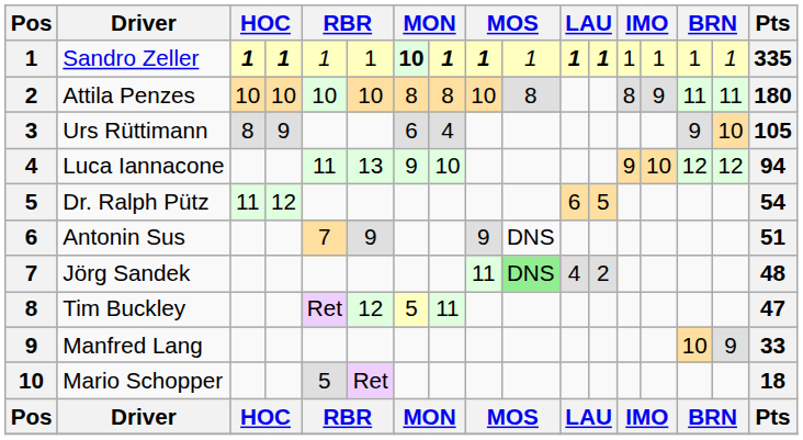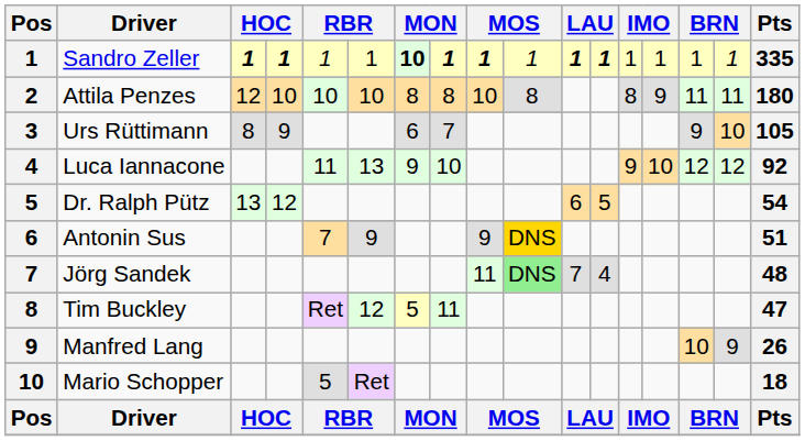 <table class="wikitable" style="font-size: 85%; text-align: center;">
 <tr valign="top">
 <th valign=middle>Pos</th>
 <th valign=middle>Driver</th>
 <th colspan=2><a href='#'>HOC</a><br></th>
 <th colspan=2><a href='#'>RBR</a><br></th>
 <th colspan=2><a href='#'>MON</a><br></th>
 <th colspan=2><a href='#'>MOS</a><br></th>
 <th colspan=2><a href='#'>LAU</a><br></th>
 <th colspan=2><a href='#'>IMO</a><br></th>
 <th colspan=2><a href='#'>BRN</a><br></th>
 <th valign="middle">Pts</th>
 </tr>
 <tr>
 <th>1</th>
 <td align=left> <a href='#'>Sandro Zeller</a></td>
 <td style="background:#FFFFBF"><strong><em>1</em></strong></td>
 <td style="background:#FFFFBF"><strong><em>1</em></strong></td>
 <td style="background:#FFFFBF"><em>1</em></td>
 <td style="background:#FFFFBF">1</td>
 <td style="background:#dfffdf"><strong>10</strong></td>
 <td style="background:#FFFFBF"><strong><em>1</em></strong></td>
 <td style="background:#FFFFBF"><strong><em>1</em></strong></td>
 <td style="background:#FFFFBF"><em>1</em></td>
 <td style="background:#FFFFBF"><strong><em>1</em></strong></td>
 <td style="background:#FFFFBF"><strong><em>1</em></strong></td>
 <td style="background:#FFFFBF">1</td>
 <td style="background:#FFFFBF">1</td>
 <td style="background:#FFFFBF">1</td>
 <td style="background:#FFFFBF"><em>1</em></td>
 <th>335</th>
 </tr>
 <tr>
 <th>2</th>
 <td align=left> Attila Penzes</td>
-<td style="background:#ffdf9f">10</td>
+<td style="background:#ffdf9f">12</td>
 <td style="background:#ffdf9f">10</td>
 <td style="background:#dfffdf">10</td>
 <td style="background:#ffdf9f">10</td>
 <td style="background:#ffdf9f">8</td>
 <td style="background:#ffdf9f">8</td>
 <td style="background:#ffdf9f">10</td>
 <td style="background:#dfdfdf">8</td>
 <td></td>
 <td></td>
 <td style="background:#dfdfdf">8</td>
 <td style="background:#dfdfdf">9</td>
 <td style="background:#dfffdf">11</td>
 <td style="background:#dfffdf">11</td>
 <th>180</th>
 </tr>
 <tr>
 <th>3</th>
 <td align=left> Urs Rüttimann</td>
 <td style="background:#dfdfdf">8</td>
 <td style="background:#dfdfdf">9</td>
 <td></td>
 <td></td>
 <td style="background:#dfdfdf">6</td>
-<td style="background:#dfdfdf">4</td>
+<td style="background:#dfdfdf">7</td>
 <td></td>
 <td></td>
 <td></td>
 <td></td>
 <td></td>
 <td></td>
 <td style="background:#dfdfdf">9</td>
 <td style="background:#ffdf9f">10</td>
 <th>105</th>
 </tr>
 <tr>
 <th>4</th>
 <td align=left> Luca Iannacone</td>
 <td></td>
 <td></td>
 <td style="background:#dfffdf">11</td>
 <td style="background:#dfffdf">13</td>
 <td style="background:#dfffdf">9</td>
 <td style="background:#dfffdf">10</td>
 <td></td>
 <td></td>
 <td></td>
 <td></td>
 <td style="background:#ffdf9f">9</td>
 <td style="background:#ffdf9f">10</td>
 <td style="background:#dfffdf">12</td>
 <td style="background:#dfffdf">12</td>
-<th>94</th>
+<th>92</th>
 </tr>
 <tr>
 <th>5</th>
 <td align=left> Dr. Ralph Pütz</td>
-<td style="background:#dfffdf">11</td>
+<td style="background:#dfffdf">13</td>
 <td style="background:#dfffdf">12</td>
 <td></td>
 <td></td>
 <td></td>
 <td></td>
 <td></td>
 <td></td>
 <td style="background:#ffdf9f">6</td>
 <td style="background:#ffdf9f">5</td>
 <td></td>
 <td></td>
 <td></td>
 <td></td>
 <th>54</th>
 </tr>
 <tr>
 <th>6</th>
 <td align=left> Antonin Sus</td>
 <td></td>
 <td></td>
 <td style="background:#ffdf9f">7</td>
 <td style="background:#dfdfdf">9</td>
 <td></td>
 <td></td>
 <td style="background:#dfdfdf">9</td>
-<td>DNS</td>
+<td style="background: gold;">DNS</td>
 <td></td>
 <td></td>
 <td></td>
 <td></td>
 <td></td>
 <td></td>
 <th>51</th>
 </tr>
 <tr>
 <th>7</th>
 <td align=left> Jörg Sandek</td>
 <td></td>
 <td></td>
 <td></td>
 <td></td>
 <td></td>
 <td></td>
 <td style="background:#dfffdf">11</td>
 <td style="background: lightgreen;">DNS</td>
+<td style="background:#dfdfdf">7</td>
 <td style="background:#dfdfdf">4</td>
-<td style="background:#dfdfdf">2</td>
 <td></td>
 <td></td>
 <td></td>
 <td></td>
 <th>48</th>
 </tr>
 <tr>
 <th>8</th>
 <td align=left> Tim Buckley</td>
 <td></td>
 <td></td>
 <td style="background:#EFCFFF">Ret</td>
 <td style="background:#dfffdf">12</td>
 <td style="background:#FFFFBF">5</td>
 <td style="background:#dfffdf">11</td>
 <td></td>
 <td></td>
 <td></td>
 <td></td>
 <td></td>
 <td></td>
 <td></td>
 <td></td>
 <th>47</th>
 </tr>
 <tr>
 <th>9</th>
 <td align=left> Manfred Lang</td>
 <td></td>
 <td></td>
 <td></td>
 <td></td>
 <td></td>
 <td></td>
 <td></td>
 <td></td>
 <td></td>
 <td></td>
 <td></td>
 <td></td>
 <td style="background:#ffdf9f">10</td>
 <td style="background:#dfdfdf">9</td>
-<th>33</th>
+<th>26</th>
 </tr>
 <tr>
 <th>10</th>
 <td align=left> Mario Schopper</td>
 <td></td>
 <td></td>
 <td style="background:#dfdfdf">5</td>
 <td style="background:#EFCFFF">Ret</td>
 <td></td>
 <td></td>
 <td></td>
 <td></td>
 <td></td>
 <td></td>
 <td></td>
 <td></td>
 <td></td>
 <td></td>
 <th>18</th>
 </tr>
 <tr>
 <th valign=middle>Pos</th>
 <th valign=middle>Driver</th>
 <th colspan=2><a href='#'>HOC</a><br></th>
 <th colspan=2><a href='#'>RBR</a><br></th>
 <th colspan=2><a href='#'>MON</a><br></th>
 <th colspan=2><a href='#'>MOS</a><br></th>
 <th colspan=2><a href='#'>LAU</a><br></th>
 <th colspan=2><a href='#'>IMO</a><br></th>
 <th colspan=2><a href='#'>BRN</a><br></th>
 <th valign="middle">Pts</th>
 </tr>
 <tr>
 </tr>
 </table>
